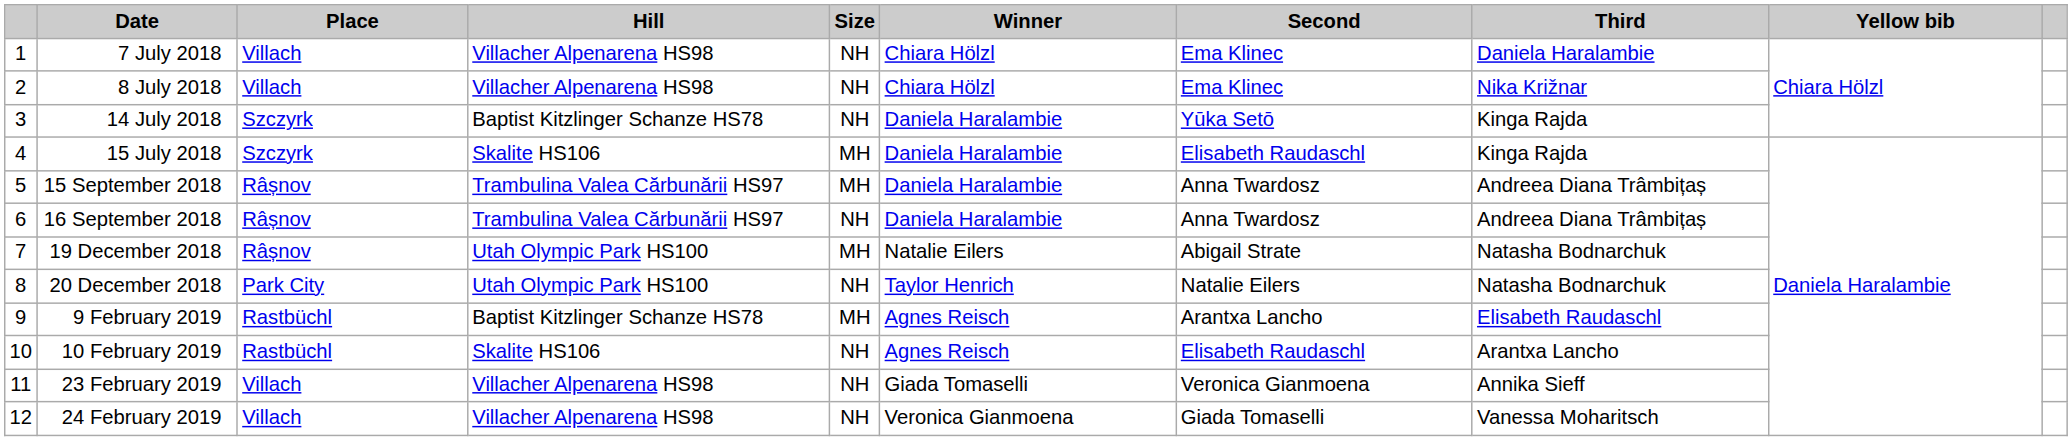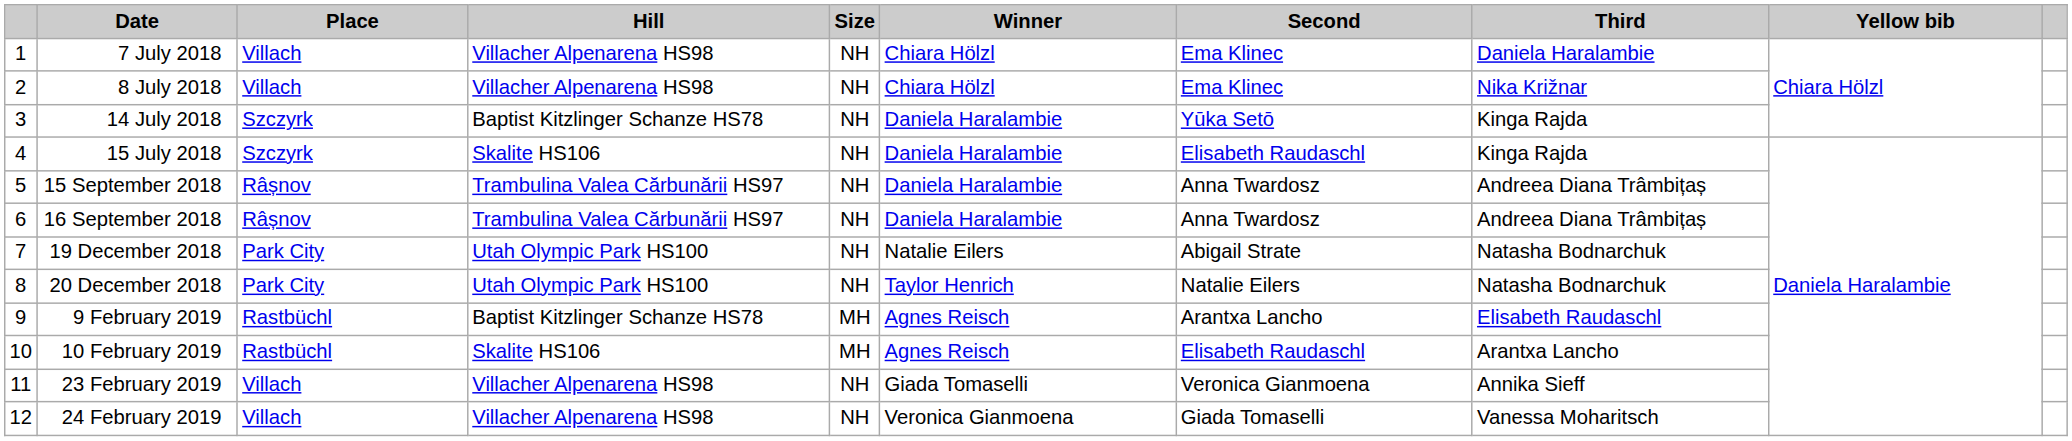 <table class="wikitable plainrowheaders" style="background:#fff; font-size:86%; line-height:16px; border:grey solid 1px; border-collapse:collapse;">
 <tr style="background:#ccc; text-align:center;">
 <th scope="col" style="background:#ccc; width=45 px;"></th>
 <th scope="col" style="background:#ccc; width:130px;">Date</th>
 <th scope="col" style="background:#ccc; width:150px;">Place</th>
 <th scope="col" style="background:#ccc; width:240px;">Hill</th>
 <th scope="col" style="background:#ccc; width:20px;">Size</th>
 <th scope="col" style="background:#ccc; width:195px;">Winner</th>
 <th scope="col" style="background:#ccc; width:195px;">Second</th>
 <th scope="col" style="background:#ccc; width:195px;">Third</th>
 <th scope="col" style="background:#ccc; width:180px;">Yellow bib</th>
 <th scope="col" style="background:#ccc; width:10px;"></th>
 </tr>
 <tr>
 <td align=center>1</td>
 <td align=right>7 July 2018  </td>
 <td> <a href='#'>Villach</a></td>
 <td><a href='#'>Villacher Alpenarena</a> HS98</td>
 <td align=center>NH</td>
 <td> <a href='#'>Chiara Hölzl</a></td>
 <td> <a href='#'>Ema Klinec</a></td>
 <td> <a href='#'>Daniela Haralambie</a></td>
 <td rowspan=3> <a href='#'>Chiara Hölzl</a></td>
 <td></td>
 </tr>
 <tr>
 <td align=center>2</td>
 <td align=right>8 July 2018  </td>
 <td> <a href='#'>Villach</a></td>
 <td><a href='#'>Villacher Alpenarena</a> HS98</td>
 <td align=center>NH</td>
 <td> <a href='#'>Chiara Hölzl</a></td>
 <td> <a href='#'>Ema Klinec</a></td>
 <td> <a href='#'>Nika Križnar</a></td>
 <td></td>
 </tr>
 <tr>
 <td align=center>3</td>
 <td align=right>14 July 2018  </td>
 <td> <a href='#'>Szczyrk</a></td>
 <td>Baptist Kitzlinger Schanze HS78</td>
 <td align=center>NH</td>
 <td> <a href='#'>Daniela Haralambie</a></td>
 <td> <a href='#'>Yūka Setō</a></td>
 <td> Kinga Rajda</td>
 <td></td>
 </tr>
 <tr>
 <td align=center>4</td>
 <td align=right>15 July 2018  </td>
 <td> <a href='#'>Szczyrk</a></td>
 <td><a href='#'>Skalite</a> HS106</td>
-<td align=center>MH</td>
+<td align=center>NH</td>
 <td> <a href='#'>Daniela Haralambie</a></td>
 <td> <a href='#'>Elisabeth Raudaschl</a></td>
 <td> Kinga Rajda</td>
 <td rowspan=9> <a href='#'>Daniela Haralambie</a></td>
 <td></td>
 </tr>
 <tr>
 <td align=center>5</td>
 <td align=right>15 September 2018  </td>
 <td> <a href='#'>Râșnov</a></td>
 <td><a href='#'>Trambulina Valea Cărbunării</a> HS97</td>
-<td align=center>MH</td>
+<td align=center>NH</td>
 <td> <a href='#'>Daniela Haralambie</a></td>
 <td> Anna Twardosz</td>
 <td> Andreea Diana Trâmbițaș</td>
 <td></td>
 </tr>
 <tr>
 <td align=center>6</td>
 <td align=right>16 September 2018  </td>
 <td> <a href='#'>Râșnov</a></td>
 <td><a href='#'>Trambulina Valea Cărbunării</a> HS97</td>
 <td align=center>NH</td>
 <td> <a href='#'>Daniela Haralambie</a></td>
 <td> Anna Twardosz</td>
 <td> Andreea Diana Trâmbițaș</td>
 <td></td>
 </tr>
 <tr>
 <td align=center>7</td>
 <td align=right>19 December 2018  </td>
-<td> <a href='#'>Râșnov</a></td>
+<td> <a href='#'>Park City</a></td>
 <td><a href='#'>Utah Olympic Park</a> HS100</td>
-<td align=center>MH</td>
+<td align=center>NH</td>
 <td> Natalie Eilers</td>
 <td> Abigail Strate</td>
 <td> Natasha Bodnarchuk</td>
 <td></td>
 </tr>
 <tr>
 <td align=center>8</td>
 <td align=right>20 December 2018  </td>
 <td> <a href='#'>Park City</a></td>
 <td><a href='#'>Utah Olympic Park</a> HS100</td>
 <td align=center>NH</td>
 <td> <a href='#'>Taylor Henrich</a></td>
 <td> Natalie Eilers</td>
 <td> Natasha Bodnarchuk</td>
 <td></td>
 </tr>
 <tr>
 <td align=center>9</td>
 <td align=right>9 February 2019  </td>
 <td> <a href='#'>Rastbüchl</a></td>
 <td>Baptist Kitzlinger Schanze HS78</td>
 <td align=center>MH</td>
 <td> <a href='#'>Agnes Reisch</a></td>
 <td> Arantxa Lancho</td>
 <td> <a href='#'>Elisabeth Raudaschl</a></td>
 <td></td>
 </tr>
 <tr>
 <td align=center>10</td>
 <td align=right>10 February 2019  </td>
 <td> <a href='#'>Rastbüchl</a></td>
 <td><a href='#'>Skalite</a> HS106</td>
-<td align=center>NH</td>
+<td align=center>MH</td>
 <td> <a href='#'>Agnes Reisch</a></td>
 <td> <a href='#'>Elisabeth Raudaschl</a></td>
 <td> Arantxa Lancho</td>
 <td></td>
 </tr>
 <tr>
 <td align=center>11</td>
 <td align=right>23 February 2019  </td>
 <td> <a href='#'>Villach</a></td>
 <td><a href='#'>Villacher Alpenarena</a> HS98</td>
 <td align=center>NH</td>
 <td> Giada Tomaselli</td>
 <td> Veronica Gianmoena</td>
 <td> Annika Sieff</td>
 <td></td>
 </tr>
 <tr>
 <td align=center>12</td>
 <td align=right>24 February 2019  </td>
 <td> <a href='#'>Villach</a></td>
 <td><a href='#'>Villacher Alpenarena</a> HS98</td>
 <td align=center>NH</td>
 <td> Veronica Gianmoena</td>
 <td> Giada Tomaselli</td>
 <td> Vanessa Moharitsch</td>
 <td></td>
 </tr>
 </table>
